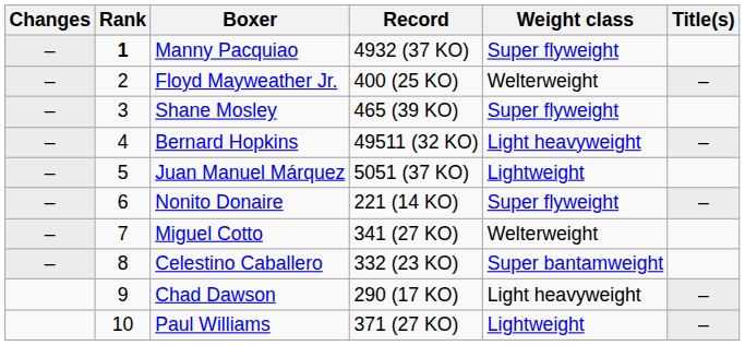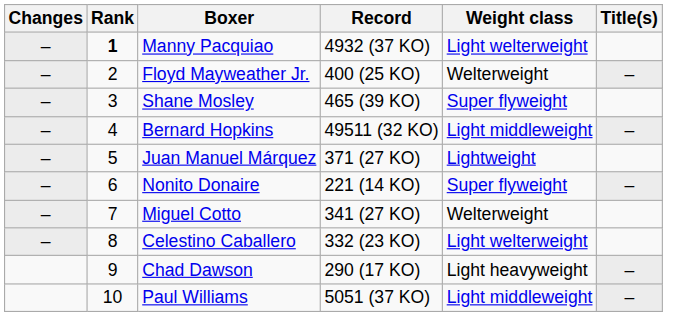 <table class="wikitable ">
 <tr>
 <th>Changes</th>
 <th>Rank</th>
 <th>Boxer</th>
 <th>Record</th>
 <th>Weight class</th>
 <th>Title(s)</th>
 </tr>
 <tr>
 <td align=center bgcolor=#ECECEC>–</td>
 <td align=center><strong>1</strong></td>
 <td><a href='#'>Manny Pacquiao</a></td>
 <td>4932 (37 KO)</td>
-<td><a href='#'>Super flyweight</a></td>
+<td><a href='#'>Light welterweight</a></td>
 <td></td>
 </tr>
 <tr>
 <td align=center bgcolor=#ECECEC>–</td>
 <td align=center>2</td>
 <td><a href='#'>Floyd Mayweather Jr.</a></td>
 <td>400 (25 KO)</td>
 <td>Welterweight</td>
 <td align=center bgcolor=#ECECEC data-sort-value="Z">–</td>
 </tr>
 <tr>
 <td align=center bgcolor=#ECECEC>–</td>
 <td align=center>3</td>
 <td><a href='#'>Shane Mosley</a></td>
 <td>465 (39 KO)</td>
 <td><a href='#'>Super flyweight</a></td>
 <td></td>
 </tr>
 <tr>
 <td align=center bgcolor=#ECECEC>–</td>
 <td align=center>4</td>
 <td><a href='#'>Bernard Hopkins</a></td>
 <td>49511 (32 KO)</td>
-<td><a href='#'>Light heavyweight</a></td>
+<td><a href='#'>Light middleweight</a></td>
 <td align=center bgcolor=#ECECEC data-sort-value="Z">–</td>
 </tr>
 <tr>
 <td align=center bgcolor=#ECECEC>–</td>
 <td align=center>5</td>
 <td><a href='#'>Juan Manuel Márquez</a></td>
-<td>5051 (37 KO)</td>
+<td>371 (27 KO)</td>
 <td><a href='#'>Lightweight</a></td>
 <td></td>
 </tr>
 <tr>
 <td align=center bgcolor=#ECECEC>–</td>
 <td align=center>6</td>
 <td><a href='#'>Nonito Donaire</a></td>
 <td>221 (14 KO)</td>
 <td><a href='#'>Super flyweight</a></td>
 <td align=center bgcolor=#ECECEC data-sort-value="Z">–</td>
 </tr>
 <tr>
 <td align=center bgcolor=#ECECEC>–</td>
 <td align=center>7</td>
 <td><a href='#'>Miguel Cotto</a></td>
 <td>341 (27 KO)</td>
 <td>Welterweight</td>
 <td></td>
 </tr>
 <tr>
 <td align=center bgcolor=#ECECEC>–</td>
 <td align=center>8</td>
 <td><a href='#'>Celestino Caballero</a></td>
 <td>332 (23 KO)</td>
-<td><a href='#'>Super bantamweight</a></td>
+<td><a href='#'>Light welterweight</a></td>
 <td></td>
 </tr>
 <tr>
 <td align=center></td>
 <td align=center>9</td>
 <td><a href='#'>Chad Dawson</a></td>
 <td>290 (17 KO)</td>
 <td>Light heavyweight</td>
 <td align=center bgcolor=#ECECEC data-sort-value="Z">–</td>
 </tr>
 <tr>
 <td align=center></td>
 <td align=center>10</td>
 <td><a href='#'>Paul Williams</a></td>
-<td>371 (27 KO)</td>
-<td><a href='#'>Lightweight</a></td>
+<td>5051 (37 KO)</td>
+<td><a href='#'>Light middleweight</a></td>
 <td align=center bgcolor=#ECECEC data-sort-value="Z">–</td>
 </tr>
 </table>
